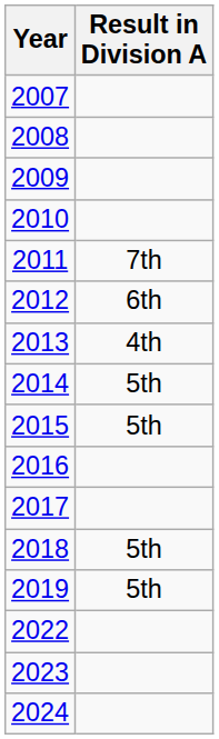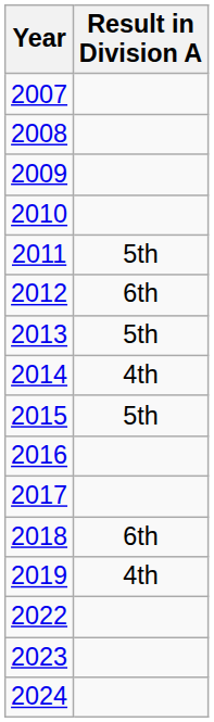 <table class="wikitable" style="text-align:center">
 <tr>
 <th>Year</th>
 <th>Result in<br>Division A</th>
 </tr>
 <tr>
 <td><a href='#'>2007</a></td>
 <td></td>
 </tr>
 <tr>
 <td><a href='#'>2008</a></td>
 <td></td>
 </tr>
 <tr>
 <td><a href='#'>2009</a></td>
 <td></td>
 </tr>
 <tr>
 <td><a href='#'>2010</a></td>
 <td></td>
 </tr>
 <tr>
 <td><a href='#'>2011</a></td>
-<td>7th</td>
+<td>5th</td>
 </tr>
 <tr>
 <td><a href='#'>2012</a></td>
 <td>6th</td>
 </tr>
 <tr>
 <td><a href='#'>2013</a></td>
-<td>4th</td>
+<td>5th</td>
 </tr>
 <tr>
 <td><a href='#'>2014</a></td>
-<td>5th</td>
+<td>4th</td>
 </tr>
 <tr>
 <td><a href='#'>2015</a></td>
 <td>5th</td>
 </tr>
 <tr>
 <td><a href='#'>2016</a></td>
 <td></td>
 </tr>
 <tr>
 <td><a href='#'>2017</a></td>
 <td></td>
 </tr>
 <tr>
 <td><a href='#'>2018</a></td>
-<td>5th</td>
+<td>6th</td>
 </tr>
 <tr>
 <td><a href='#'>2019</a></td>
-<td>5th</td>
+<td>4th</td>
 </tr>
 <tr>
 <td><a href='#'>2022</a></td>
 <td></td>
 </tr>
 <tr>
 <td><a href='#'>2023</a></td>
 <td></td>
 </tr>
 <tr>
 <td><a href='#'>2024</a></td>
 <td></td>
 </tr>
 </table>
